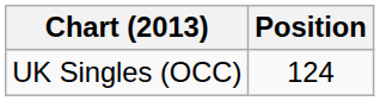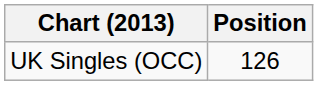 <table class="wikitable">
 <tr>
 <th>Chart (2013)</th>
 <th>Position</th>
 </tr>
 <tr>
 <td>UK Singles (OCC)</td>
-<td align="center">124</td>
+<td align="center">126</td>
 </tr>
 </table>
